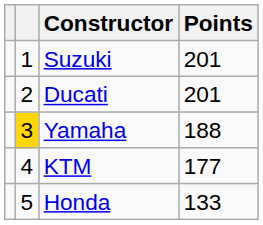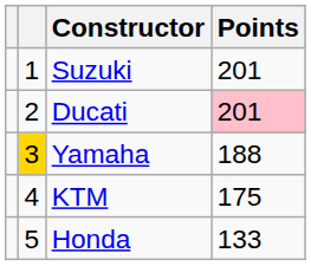 <table class="wikitable" style="font-size: 95%;">
 <tr>
 <th></th>
 <th></th>
 <th>Constructor</th>
 <th>Points</th>
 </tr>
 <tr>
 <td></td>
 <td align=center>1</td>
 <td> <a href='#'>Suzuki</a></td>
 <td align=left>201</td>
 </tr>
 <tr>
 <td></td>
 <td align=center>2</td>
 <td> <a href='#'>Ducati</a></td>
-<td align=left>201</td>
+<td align=left style="background: pink;">201</td>
 </tr>
 <tr>
 <td></td>
 <td align=center style="background: gold;">3</td>
 <td> <a href='#'>Yamaha</a></td>
 <td align=left>188</td>
 </tr>
 <tr>
 <td></td>
 <td align=center>4</td>
 <td> <a href='#'>KTM</a></td>
-<td align=left>177</td>
+<td align=left>175</td>
 </tr>
 <tr>
 <td></td>
 <td align=center>5</td>
 <td> <a href='#'>Honda</a></td>
 <td align=left>133</td>
 </tr>
 </table>
